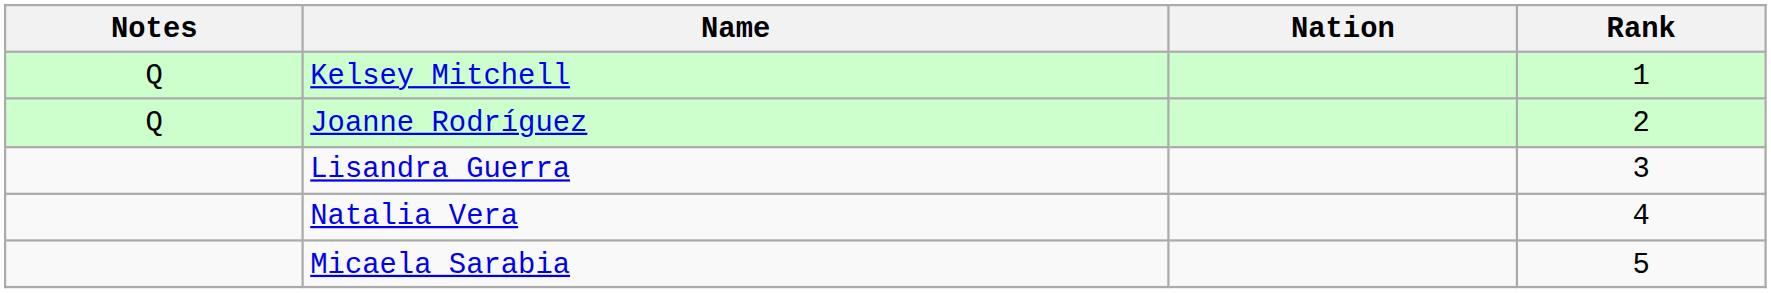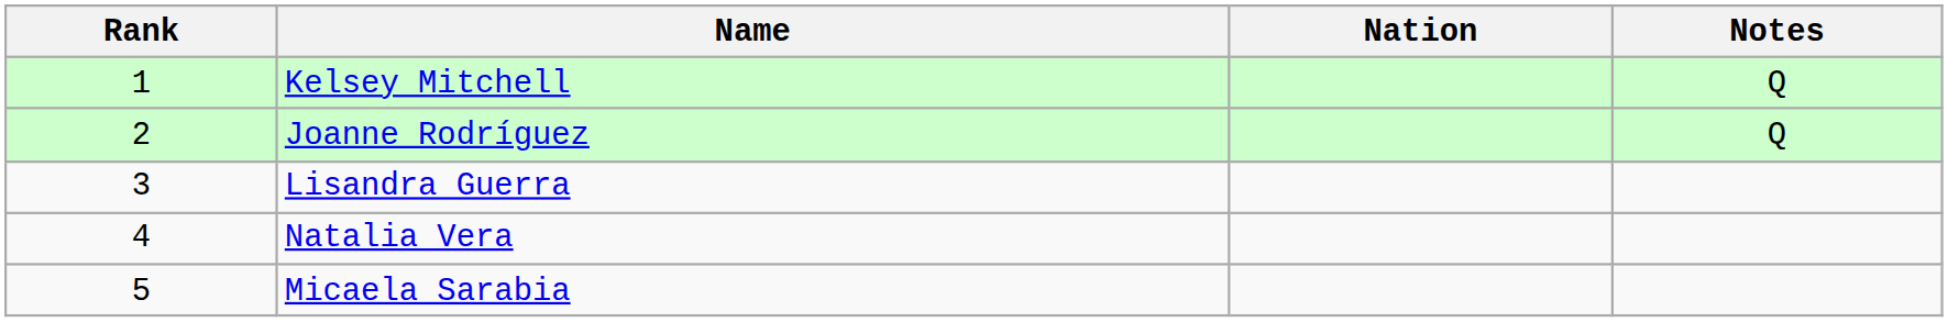 <table class="wikitable sortable" style="text-align:center" width=40%>
 <tr>
-<th>Notes</th>
+<th>Rank</th>
 <th>Name</th>
 <th>Nation</th>
-<th>Rank</th>
+<th>Notes</th>
 </tr>
 <tr bgcolor=ccffcc>
-<td>Q</td>
+<td>1</td>
 <td align=left><a href='#'>Kelsey Mitchell</a></td>
 <td align=left></td>
-<td>1</td>
+<td>Q</td>
 </tr>
 <tr bgcolor=ccffcc>
-<td>Q</td>
+<td>2</td>
 <td align=left><a href='#'>Joanne Rodríguez</a></td>
 <td align=left></td>
-<td>2</td>
+<td>Q</td>
 </tr>
 <tr>
-<td></td>
+<td>3</td>
 <td align=left><a href='#'>Lisandra Guerra</a></td>
 <td align=left></td>
-<td>3</td>
+<td></td>
 </tr>
 <tr>
-<td></td>
+<td>4</td>
 <td align=left><a href='#'>Natalia Vera</a></td>
 <td align=left></td>
-<td>4</td>
+<td></td>
 </tr>
 <tr>
-<td></td>
+<td>5</td>
 <td align=left><a href='#'>Micaela Sarabia</a></td>
 <td align=left></td>
-<td>5</td>
+<td></td>
 </tr>
 </table>
